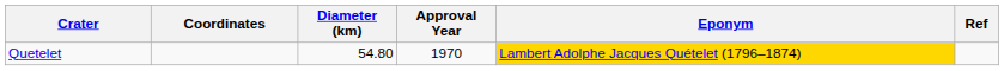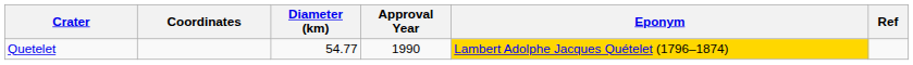 <table class="wikitable sortable" style="min-width: 90%">
 <tr>
 <th style="width:10em"><a href='#'>Crater</a></th>
 <th data-sort-type="number" style="width:10em">Coordinates</th>
 <th><a href='#'>Diameter</a><br>(km)</th>
 <th>Approval<br>Year</th>
 <th><a href='#'>Eponym</a></th>
 <th>Ref</th>
 </tr>
 <tr id="Quetelet">
 <td><a href='#'>Quetelet</a></td>
 <td></td>
-<td align=right>54.80</td>
-<td align=center>1970</td>
+<td align=right>54.77</td>
+<td align=center>1990</td>
 <td style="background: gold;"><a href='#'>Lambert Adolphe Jacques Quételet</a> (1796–1874)</td>
 <td></td>
 </tr>
 </table>
